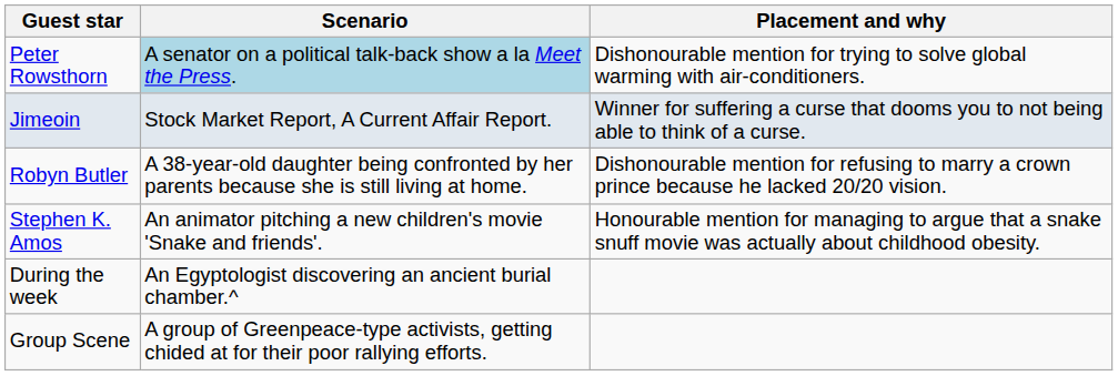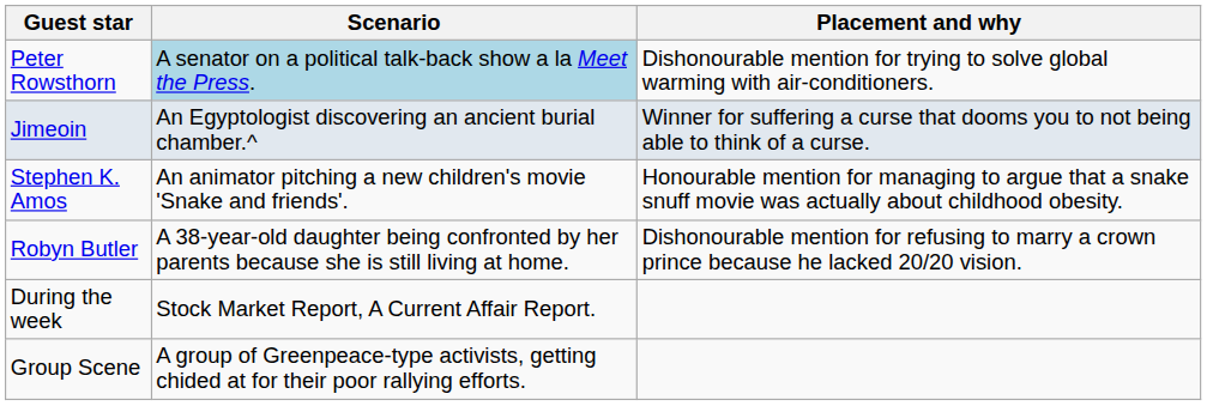 <table class="wikitable">
 <tr>
 <th>Guest star</th>
 <th>Scenario</th>
 <th>Placement and why</th>
 </tr>
 <tr>
 <td><a href='#'>Peter Rowsthorn</a></td>
 <td style="background: lightblue;">A senator on a political talk-back show a la <em><a href='#'>Meet the Press</a></em>.</td>
 <td>Dishonourable mention for trying to solve global warming with air-conditioners.</td>
 </tr>
 <tr style="background:#E1E8EF;">
 <td><a href='#'>Jimeoin</a></td>
-<td>Stock Market Report, A Current Affair Report.</td>
+<td>An Egyptologist discovering an ancient burial chamber.^</td>
 <td>Winner for suffering a curse that dooms you to not being able to think of a curse.</td>
+</tr>
+<tr>
+<td><a href='#'>Stephen K. Amos</a></td>
+<td>An animator pitching a new children's movie 'Snake and friends'.</td>
+<td>Honourable mention for managing to argue that a snake snuff movie was actually about childhood obesity.</td>
 </tr>
 <tr>
 <td><a href='#'>Robyn Butler</a></td>
 <td>A 38-year-old daughter being confronted by her parents because she is still living at home.</td>
 <td>Dishonourable mention for refusing to marry a crown prince because he lacked 20/20 vision.</td>
 </tr>
 <tr>
-<td><a href='#'>Stephen K. Amos</a></td>
-<td>An animator pitching a new children's movie 'Snake and friends'.</td>
-<td>Honourable mention for managing to argue that a snake snuff movie was actually about childhood obesity.</td>
-</tr>
-<tr>
 <td>During the week</td>
-<td>An Egyptologist discovering an ancient burial chamber.^</td>
+<td>Stock Market Report, A Current Affair Report.</td>
 <td></td>
 </tr>
 <tr>
 <td>Group Scene</td>
 <td>A group of Greenpeace-type activists, getting chided at for their poor rallying efforts.</td>
 <td></td>
 </tr>
 </table>
